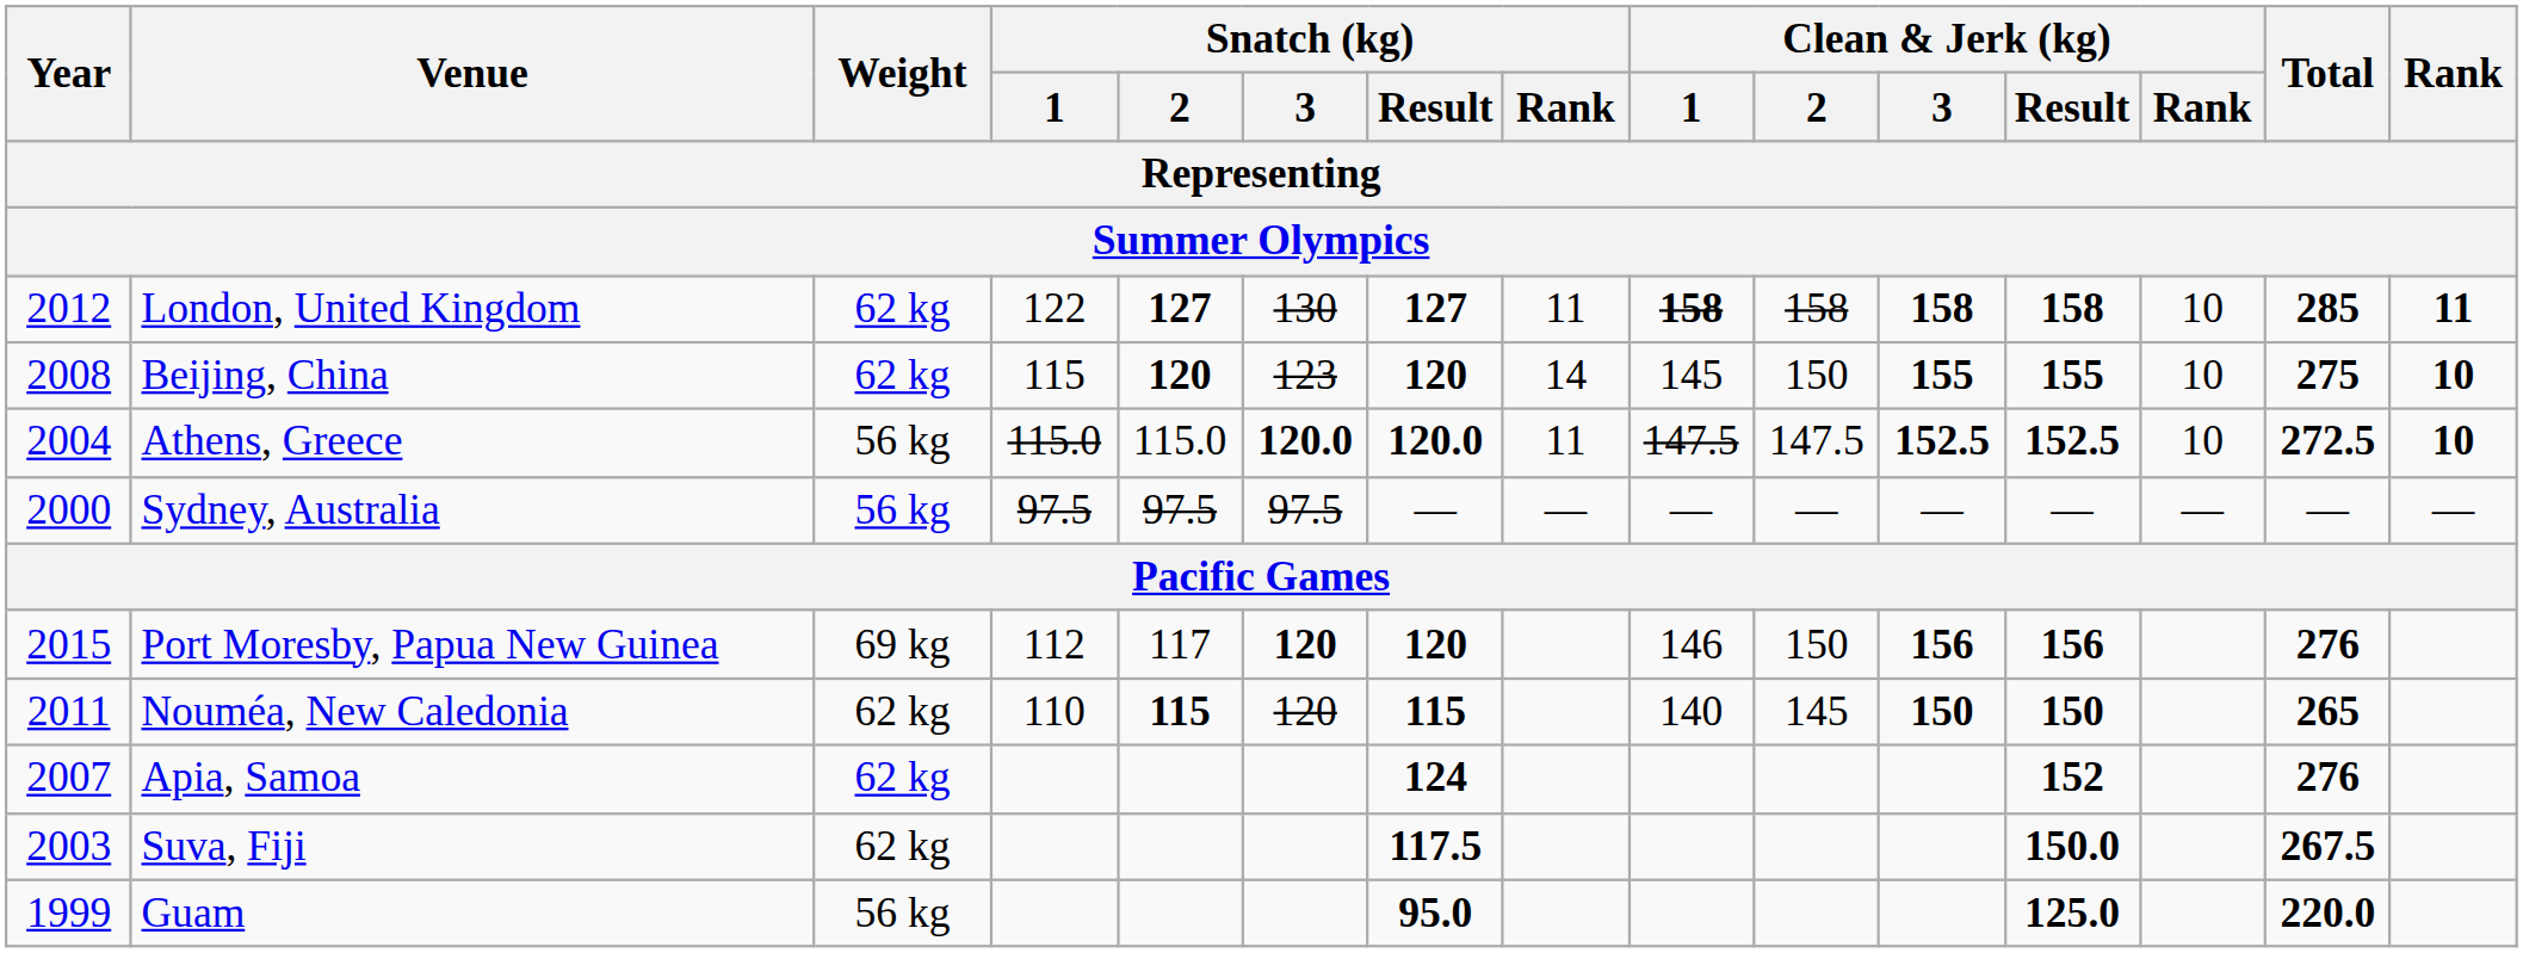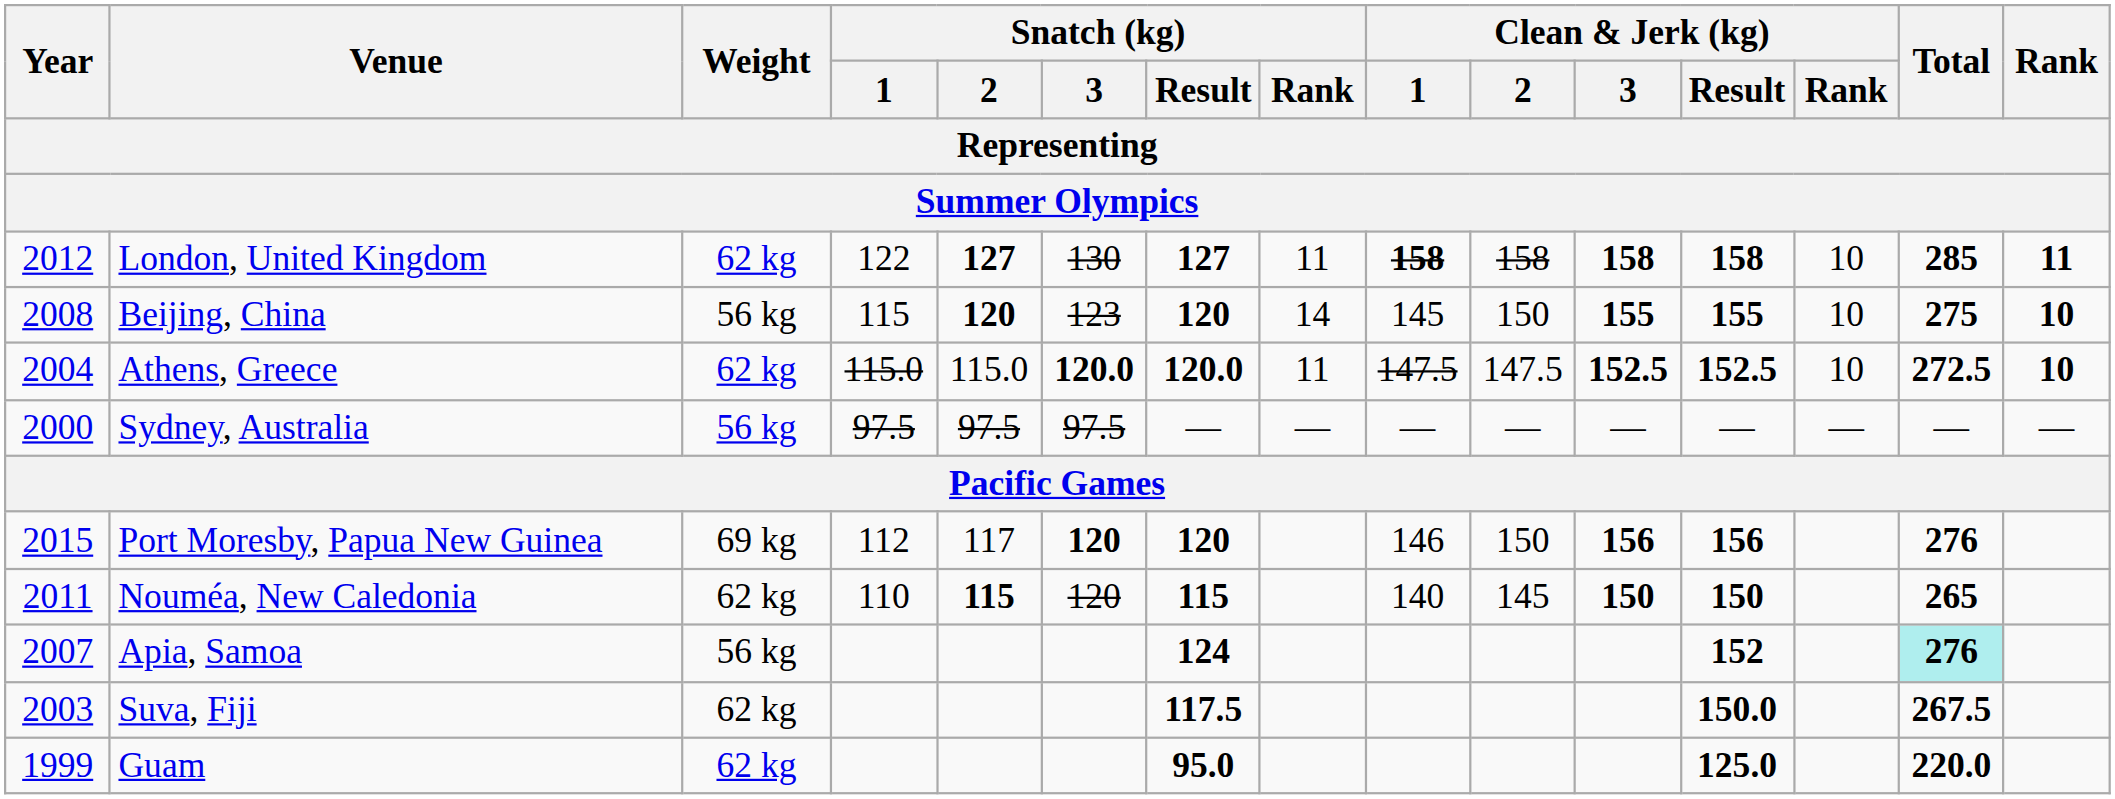 <table class = "wikitable" style="text-align:center;">
 <tr>
 <th rowspan="2" width=40>Year</th>
 <th rowspan="2" width=250>Venue</th>
 <th rowspan="2" width=60>Weight</th>
 <th colspan="5">Snatch (kg)</th>
 <th colspan="5">Clean & Jerk (kg)</th>
 <th rowspan="2" width=40>Total</th>
 <th rowspan="2" width=40>Rank</th>
 </tr>
 <tr>
 <th width=40>1</th>
 <th width=40>2</th>
 <th width=40>3</th>
 <th width=40>Result</th>
 <th width=40>Rank</th>
 <th width=40>1</th>
 <th width=40>2</th>
 <th width=40>3</th>
 <th width=40>Result</th>
 <th width=40>Rank</th>
 </tr>
 <tr>
 <th colspan="15">Representing </th>
 </tr>
 <tr>
 <th colspan="15"><a href='#'>Summer Olympics</a></th>
 </tr>
 <tr>
 <td><a href='#'>2012</a></td>
 <td align=left> <a href='#'>London</a>, <a href='#'>United Kingdom</a></td>
 <td><a href='#'>62 kg</a></td>
 <td>122</td>
 <td><strong>127</strong></td>
 <td><s>130</s></td>
 <td><strong>127</strong></td>
 <td>11</td>
 <td><strong><s>158</s></strong></td>
 <td><s>158</s></td>
 <td><strong>158</strong></td>
 <td><strong>158</strong></td>
 <td>10</td>
 <td><strong>285</strong></td>
 <td><strong>11</strong></td>
 </tr>
 <tr>
 <td><a href='#'>2008</a></td>
 <td align=left> <a href='#'>Beijing</a>, <a href='#'>China</a></td>
-<td><a href='#'>62 kg</a></td>
+<td>56 kg</td>
 <td>115</td>
 <td><strong>120</strong></td>
 <td><s>123</s></td>
 <td><strong>120</strong></td>
 <td>14</td>
 <td>145</td>
 <td>150</td>
 <td><strong>155</strong></td>
 <td><strong>155</strong></td>
 <td>10</td>
 <td><strong>275</strong></td>
 <td><strong>10</strong></td>
 </tr>
 <tr>
 <td><a href='#'>2004</a></td>
 <td align=left> <a href='#'>Athens</a>, <a href='#'>Greece</a></td>
-<td>56 kg</td>
+<td><a href='#'>62 kg</a></td>
 <td><s>115.0</s></td>
 <td>115.0</td>
 <td><strong>120.0</strong></td>
 <td><strong>120.0</strong></td>
 <td>11</td>
 <td><s>147.5</s></td>
 <td>147.5</td>
 <td><strong>152.5</strong></td>
 <td><strong>152.5</strong></td>
 <td>10</td>
 <td><strong>272.5</strong></td>
 <td><strong>10</strong></td>
 </tr>
 <tr>
 <td><a href='#'>2000</a></td>
 <td align=left> <a href='#'>Sydney</a>, <a href='#'>Australia</a></td>
 <td><a href='#'>56 kg</a></td>
 <td><s>97.5</s></td>
 <td><s>97.5</s></td>
 <td><s>97.5</s></td>
 <td>—</td>
 <td>—</td>
 <td>—</td>
 <td>—</td>
 <td>—</td>
 <td>—</td>
 <td>—</td>
 <td>—</td>
 <td>—</td>
 </tr>
 <tr>
 <th colspan="15"><a href='#'>Pacific Games</a></th>
 </tr>
 <tr>
 <td><a href='#'>2015</a></td>
 <td align=left> <a href='#'>Port Moresby</a>, <a href='#'>Papua New Guinea</a></td>
 <td>69 kg</td>
 <td>112</td>
 <td>117</td>
 <td><strong>120</strong></td>
 <td><strong>120</strong></td>
 <td><strong></strong></td>
 <td>146</td>
 <td>150</td>
 <td><strong>156</strong></td>
 <td><strong>156</strong></td>
 <td><strong></strong></td>
 <td><strong>276</strong></td>
 <td><strong></strong></td>
 </tr>
 <tr>
 <td><a href='#'>2011</a></td>
 <td align=left> <a href='#'>Nouméa</a>, <a href='#'>New Caledonia</a></td>
 <td>62 kg</td>
 <td>110</td>
 <td><strong>115</strong></td>
 <td><s>120</s></td>
 <td><strong>115</strong></td>
 <td><strong></strong></td>
 <td>140</td>
 <td>145</td>
 <td><strong>150</strong></td>
 <td><strong>150</strong></td>
 <td><strong></strong></td>
 <td><strong>265</strong></td>
 <td><strong></strong></td>
 </tr>
 <tr>
 <td><a href='#'>2007</a></td>
 <td align=left> <a href='#'>Apia</a>, <a href='#'>Samoa</a></td>
-<td><a href='#'>62 kg</a></td>
+<td>56 kg</td>
 <td></td>
 <td></td>
 <td></td>
 <td><strong>124</strong></td>
 <td><strong></strong></td>
 <td></td>
 <td></td>
 <td></td>
 <td><strong>152</strong></td>
 <td><strong></strong></td>
-<td><strong>276</strong></td>
+<td style="background: paleturquoise;"><strong>276</strong></td>
 <td><strong></strong></td>
 </tr>
 <tr>
 <td><a href='#'>2003</a></td>
 <td align=left> <a href='#'>Suva</a>, <a href='#'>Fiji</a></td>
 <td>62 kg</td>
 <td></td>
 <td></td>
 <td></td>
 <td><strong>117.5</strong></td>
 <td><strong></strong></td>
 <td></td>
 <td></td>
 <td></td>
 <td><strong>150.0</strong></td>
 <td><strong></strong></td>
 <td><strong>267.5</strong></td>
 <td><strong></strong></td>
 </tr>
 <tr>
 <td><a href='#'>1999</a></td>
 <td align=left> <a href='#'>Guam</a></td>
-<td>56 kg</td>
+<td><a href='#'>62 kg</a></td>
 <td></td>
 <td></td>
 <td></td>
 <td><strong>95.0</strong></td>
 <td><strong></strong></td>
 <td></td>
 <td></td>
 <td></td>
 <td><strong>125.0</strong></td>
 <td><strong></strong></td>
 <td><strong>220.0</strong></td>
 <td><strong></strong></td>
 </tr>
 </table>
